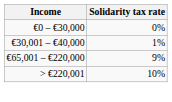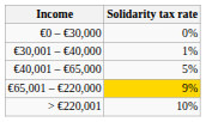 <table class="wikitable">
 <tr>
 <th>Income</th>
 <th>Solidarity tax rate</th>
 </tr>
 <tr>
 <td align="right">€0 – €30,000</td>
 <td align="right">0%</td>
 </tr>
 <tr>
 <td align="right">€30,001 – €40,000</td>
 <td align="right">1%</td>
 </tr>
 <tr>
+<td align="right">€40,001 – €65,000</td>
+<td align="right">5%</td>
+</tr>
+<tr>
 <td align="right">€65,001 – €220,000</td>
-<td align="right">9%</td>
+<td align="right" style="background: gold;">9%</td>
 </tr>
 <tr>
 <td align="right">> €220,001</td>
 <td align="right">10%</td>
 </tr>
 </table>
